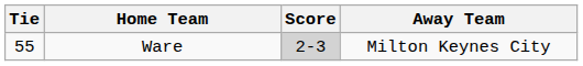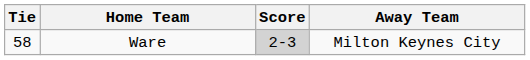 <table class="wikitable" style="text-align:center;">
 <tr>
 <th width=20>Tie</th>
 <th width=175>Home Team</th>
 <th width=20>Score</th>
 <th width=175>Away Team</th>
 </tr>
 <tr>
-<td>55</td>
+<td>58</td>
 <td>Ware</td>
 <td style="background: lightgrey;">2-3</td>
 <td>Milton Keynes City</td>
 </tr>
 </table>
